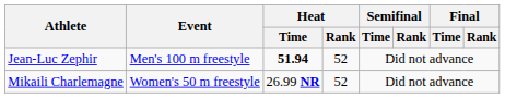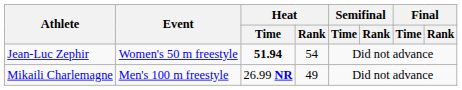 <table class=wikitable style="font-size:90%">
 <tr>
 <th rowspan="2">Athlete</th>
 <th rowspan="2">Event</th>
 <th colspan="2">Heat</th>
 <th colspan="2">Semifinal</th>
 <th colspan="2">Final</th>
 </tr>
 <tr style="font-size:95%">
 <th>Time</th>
 <th>Rank</th>
 <th>Time</th>
 <th>Rank</th>
 <th>Time</th>
 <th>Rank</th>
 </tr>
 <tr align=center>
 <td align=left><a href='#'>Jean-Luc Zephir</a></td>
-<td align=left><a href='#'>Men's 100 m freestyle</a></td>
+<td align=left><a href='#'>Women's 50 m freestyle</a></td>
 <td><strong>51.94</strong></td>
-<td>52</td>
+<td>54</td>
 <td colspan="4">Did not advance</td>
 </tr>
 <tr align=center>
 <td align=left><a href='#'>Mikaili Charlemagne</a></td>
-<td align=left><a href='#'>Women's 50 m freestyle</a></td>
+<td align=left><a href='#'>Men's 100 m freestyle</a></td>
 <td>26.99 <strong><a href='#'>NR</a></strong></td>
-<td>52</td>
+<td>49</td>
 <td colspan="4">Did not advance</td>
 </tr>
 </table>
